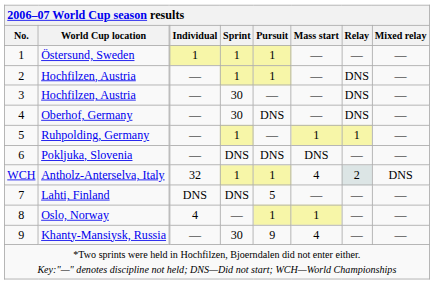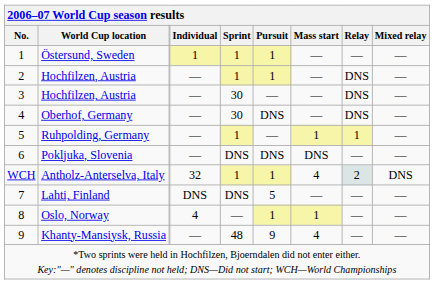 <table class="wikitable collapsible collapsed" style="font-size:90%; text-align:center; float:left; margin:1em 1em 1em 0;">
 <tr>
 <th colspan="9" style="white-space:nowrap; text-align:left;"><a href='#'>2006–07 World Cup season</a> results  </th>
 </tr>
 <tr>
 <th><small>No.</small></th>
 <th><small>World Cup location</small></th>
 <td rowspan="11" style="border-bottom-width:2x; padding:0;"></td>
 <th><small>Individual</small></th>
 <th><small>Sprint</small></th>
 <th><small>Pursuit</small></th>
 <th><small>Mass start</small></th>
 <th><small>Relay</small></th>
 <th><small>Mixed relay</small></th>
 </tr>
 <tr>
 <td>1</td>
 <td style="text-align:left;"><a href='#'>Östersund, Sweden</a></td>
 <td style="background:#f7f6a8;">1</td>
 <td style="background:#f7f6a8;">1</td>
 <td style="background:#f7f6a8;">1</td>
 <td>—</td>
 <td>—</td>
 <td>—</td>
 </tr>
 <tr>
 <td>2</td>
 <td style="text-align:left;"><a href='#'>Hochfilzen, Austria</a></td>
 <td>—</td>
 <td style="background:#f7f6a8;">1</td>
 <td style="background:#f7f6a8;">1</td>
 <td>—</td>
 <td>DNS</td>
 <td>—</td>
 </tr>
 <tr>
 <td>3</td>
 <td style="text-align:left;"><a href='#'>Hochfilzen, Austria</a></td>
 <td>—</td>
 <td>30</td>
 <td>—</td>
 <td>—</td>
 <td>DNS</td>
 <td>—</td>
 </tr>
 <tr>
 <td>4</td>
 <td style="text-align:left;"><a href='#'>Oberhof, Germany</a></td>
 <td>—</td>
 <td>30</td>
 <td>DNS</td>
 <td>—</td>
 <td>DNS</td>
 <td>—</td>
 </tr>
 <tr>
 <td>5</td>
 <td style="text-align:left;"><a href='#'>Ruhpolding, Germany</a></td>
 <td>—</td>
 <td style="background:#f7f6a8;">1</td>
 <td>—</td>
 <td style="background:#f7f6a8;">1</td>
 <td style="background:#f7f6a8;">1</td>
 <td>—</td>
 </tr>
 <tr>
 <td>6</td>
 <td style="text-align:left;"><a href='#'>Pokljuka, Slovenia</a></td>
 <td>—</td>
 <td>DNS</td>
 <td>DNS</td>
 <td>DNS</td>
 <td>—</td>
 <td>—</td>
 </tr>
 <tr>
 <td><a href='#'>WCH</a></td>
 <td style="text-align:left;"><a href='#'>Antholz-Anterselva, Italy</a></td>
 <td>32</td>
 <td style="background:#f7f6a8;">1</td>
 <td style="background:#f7f6a8;">1</td>
 <td>4</td>
 <td style="background:#dce5e5;">2</td>
 <td>DNS</td>
 </tr>
 <tr>
 <td>7</td>
 <td style="text-align:left;"><a href='#'>Lahti, Finland</a></td>
 <td>DNS</td>
 <td>DNS</td>
 <td>5</td>
 <td>—</td>
 <td>—</td>
 <td>—</td>
 </tr>
 <tr>
 <td>8</td>
 <td style="text-align:left;"><a href='#'>Oslo, Norway</a></td>
 <td>4</td>
 <td>—</td>
 <td style="background:#f7f6a8;">1</td>
 <td style="background:#f7f6a8;">1</td>
 <td>—</td>
 <td>—</td>
 </tr>
 <tr>
 <td>9</td>
 <td style="text-align:left;"><a href='#'>Khanty-Mansiysk, Russia</a></td>
 <td>—</td>
-<td>30</td>
+<td>48</td>
 <td>9</td>
 <td>4</td>
 <td>—</td>
 <td>—</td>
 </tr>
 <tr>
 <td style="text-align:center;" colspan="9"><small>*Two sprints were held in Hochfilzen, Bjoerndalen did not enter either. <br> <em>Key:"—" denotes discipline not held; DNS—Did not start; WCH—World Championships</em></small></td>
 </tr>
 </table>
